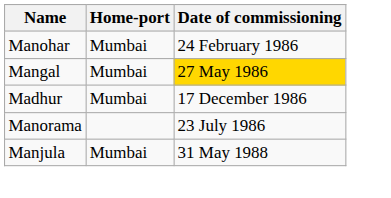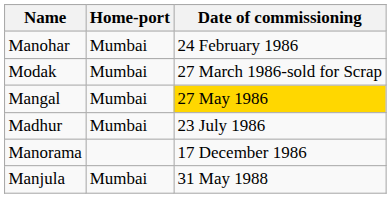 <table class="wikitable">
 <tr>
 <th>Name</th>
 <th>Home-port</th>
 <th>Date of commissioning</th>
 </tr>
 <tr>
 <td>Manohar</td>
 <td>Mumbai</td>
 <td>24 February 1986</td>
 </tr>
 <tr>
+<td>Modak</td>
+<td>Mumbai</td>
+<td>27 March 1986-sold for Scrap</td>
+</tr>
+<tr>
 <td>Mangal</td>
 <td>Mumbai</td>
 <td style="background: gold;">27 May 1986</td>
 </tr>
 <tr>
 <td>Madhur</td>
 <td>Mumbai</td>
-<td>17 December 1986</td>
+<td>23 July 1986</td>
 </tr>
 <tr>
 <td>Manorama</td>
 <td></td>
-<td>23 July 1986</td>
+<td>17 December 1986</td>
 </tr>
 <tr>
 <td>Manjula</td>
 <td>Mumbai</td>
 <td>31 May 1988</td>
 </tr>
 </table>
